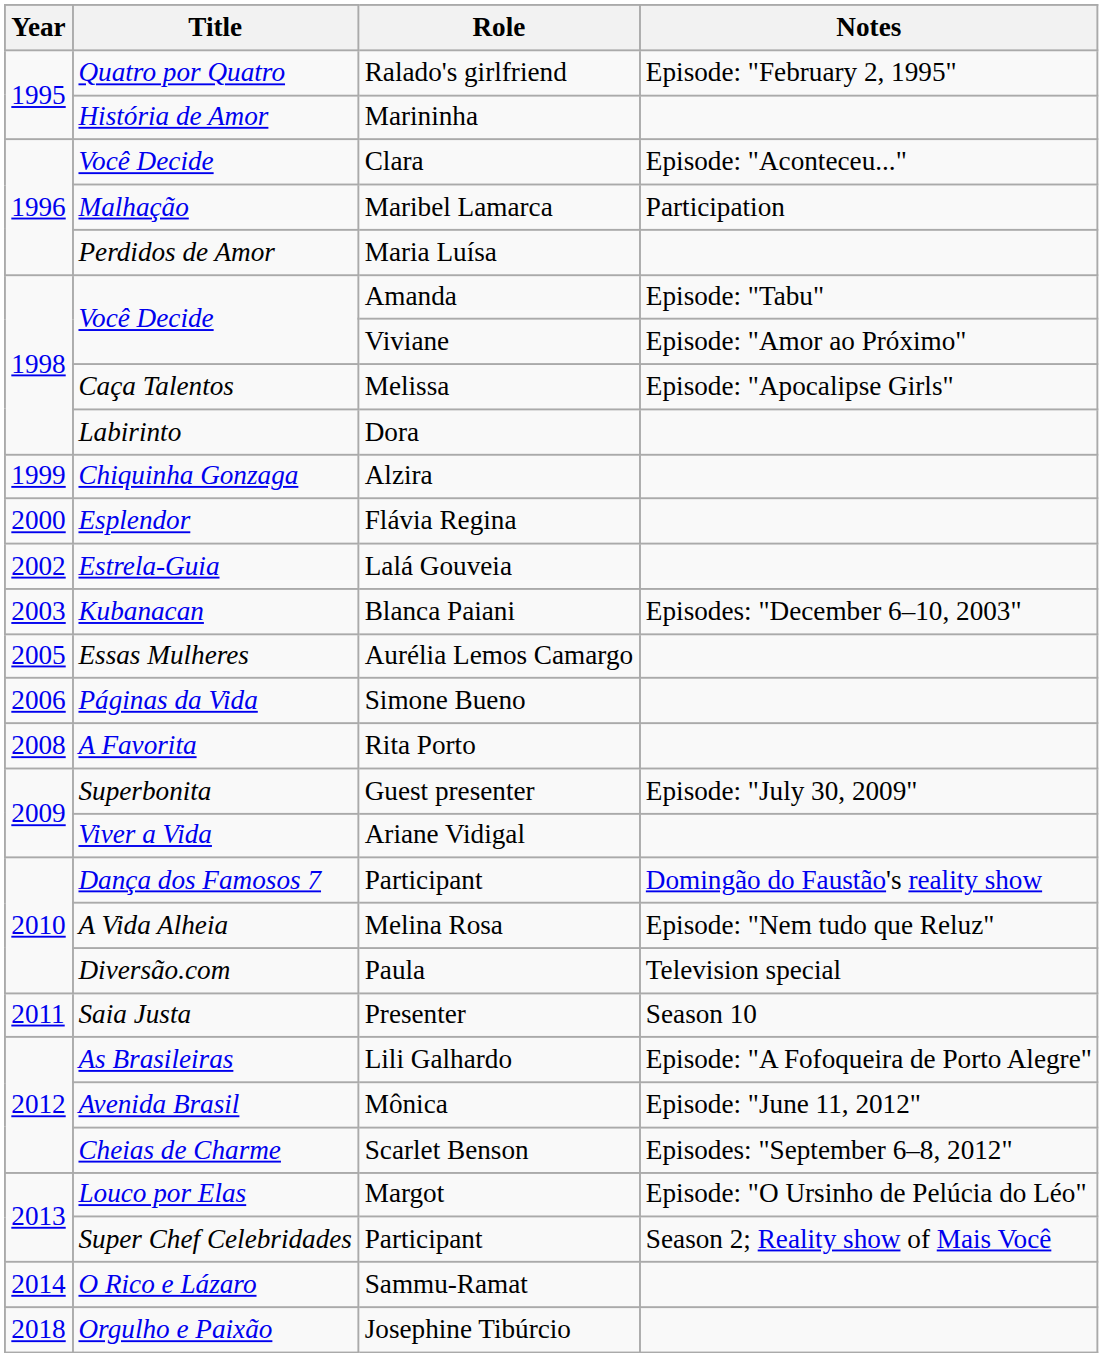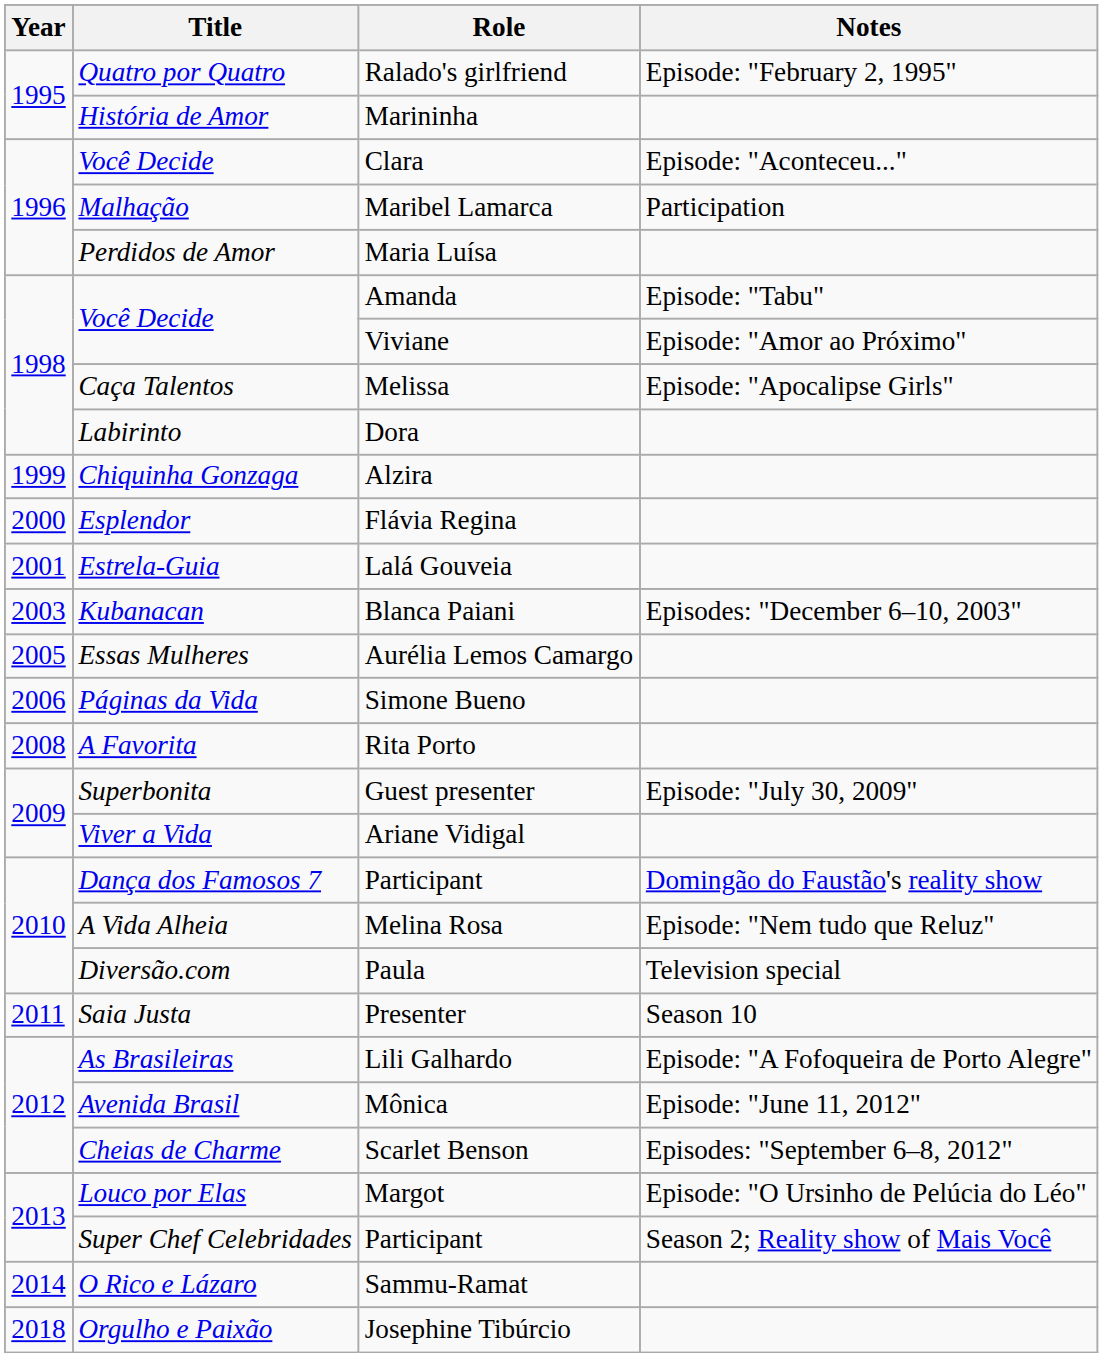 <table class="wikitable" style="font-size: 90%;">
 <tr>
 <th>Year</th>
 <th>Title</th>
 <th>Role</th>
 <th>Notes</th>
 </tr>
 <tr>
 <td rowspan="2"><a href='#'>1995</a></td>
 <td><em><a href='#'>Quatro por Quatro</a></em></td>
 <td>Ralado's girlfriend</td>
 <td>Episode: "February 2, 1995"</td>
 </tr>
 <tr>
 <td><em><a href='#'>História de Amor</a></em></td>
 <td>Marininha</td>
 <td></td>
 </tr>
 <tr>
 <td rowspan="3"><a href='#'>1996</a></td>
 <td><em><a href='#'>Você Decide</a></em></td>
 <td>Clara</td>
 <td>Episode: "Aconteceu..."</td>
 </tr>
 <tr>
 <td><em><a href='#'>Malhação</a></em></td>
 <td>Maribel Lamarca</td>
 <td>Participation</td>
 </tr>
 <tr>
 <td><em>Perdidos de Amor</em></td>
 <td>Maria Luísa</td>
 <td></td>
 </tr>
 <tr>
 <td rowspan="4"><a href='#'>1998</a></td>
 <td rowspan="2"><em><a href='#'>Você Decide</a></em></td>
 <td>Amanda</td>
 <td>Episode: "Tabu"</td>
 </tr>
 <tr>
 <td>Viviane</td>
 <td>Episode: "Amor ao Próximo"</td>
 </tr>
 <tr>
 <td><em>Caça Talentos</em></td>
 <td>Melissa</td>
 <td>Episode: "Apocalipse Girls"</td>
 </tr>
 <tr>
 <td><em>Labirinto</em></td>
 <td>Dora</td>
 <td></td>
 </tr>
 <tr>
 <td><a href='#'>1999</a></td>
 <td><em><a href='#'>Chiquinha Gonzaga</a></em></td>
 <td>Alzira</td>
 <td></td>
 </tr>
 <tr>
 <td><a href='#'>2000</a></td>
 <td><em><a href='#'>Esplendor</a></em></td>
 <td>Flávia Regina</td>
 <td></td>
 </tr>
 <tr>
-<td><a href='#'>2002</a></td>
+<td><a href='#'>2001</a></td>
 <td><em><a href='#'>Estrela-Guia</a></em></td>
 <td>Lalá Gouveia</td>
 <td></td>
 </tr>
 <tr>
 <td><a href='#'>2003</a></td>
 <td><em><a href='#'>Kubanacan</a></em></td>
 <td>Blanca Paiani</td>
 <td>Episodes: "December 6–10, 2003"</td>
 </tr>
 <tr>
 <td><a href='#'>2005</a></td>
 <td><em>Essas Mulheres</em></td>
 <td>Aurélia Lemos Camargo</td>
 <td></td>
 </tr>
 <tr>
 <td><a href='#'>2006</a></td>
 <td><em><a href='#'>Páginas da Vida</a></em></td>
 <td>Simone Bueno</td>
 <td></td>
 </tr>
 <tr>
 <td><a href='#'>2008</a></td>
 <td><em><a href='#'>A Favorita</a></em></td>
 <td>Rita Porto</td>
 <td></td>
 </tr>
 <tr>
 <td rowspan="2"><a href='#'>2009</a></td>
 <td><em>Superbonita</em></td>
 <td>Guest presenter</td>
 <td>Episode: "July 30, 2009"</td>
 </tr>
 <tr>
 <td><em><a href='#'>Viver a Vida</a></em></td>
 <td>Ariane Vidigal</td>
 <td></td>
 </tr>
 <tr>
 <td rowspan="3"><a href='#'>2010</a></td>
 <td><em><a href='#'>Dança dos Famosos 7</a></em></td>
 <td>Participant</td>
 <td><a href='#'>Domingão do Faustão</a>'s <a href='#'>reality show</a></td>
 </tr>
 <tr>
 <td><em>A Vida Alheia</em></td>
 <td>Melina Rosa</td>
 <td>Episode: "Nem tudo que Reluz"</td>
 </tr>
 <tr>
 <td><em>Diversão.com</em></td>
 <td>Paula</td>
 <td>Television special</td>
 </tr>
 <tr>
 <td><a href='#'>2011</a></td>
 <td><em>Saia Justa</em></td>
 <td>Presenter</td>
 <td>Season 10</td>
 </tr>
 <tr>
 <td rowspan="3"><a href='#'>2012</a></td>
 <td><em><a href='#'>As Brasileiras</a></em></td>
 <td>Lili Galhardo</td>
 <td>Episode: "A Fofoqueira de Porto Alegre"</td>
 </tr>
 <tr>
 <td><em><a href='#'>Avenida Brasil</a></em></td>
 <td>Mônica</td>
 <td>Episode: "June 11, 2012"</td>
 </tr>
 <tr>
 <td><em><a href='#'>Cheias de Charme</a></em></td>
 <td>Scarlet Benson</td>
 <td>Episodes: "September 6–8, 2012"</td>
 </tr>
 <tr>
 <td rowspan="2"><a href='#'>2013</a></td>
 <td><em><a href='#'>Louco por Elas</a></em></td>
 <td>Margot</td>
 <td>Episode: "O Ursinho de Pelúcia do Léo"</td>
 </tr>
 <tr>
 <td><em>Super Chef Celebridades</em></td>
 <td>Participant</td>
 <td>Season 2; <a href='#'>Reality show</a> of <a href='#'>Mais Você</a></td>
 </tr>
 <tr>
 <td><a href='#'>2014</a></td>
 <td><em><a href='#'>O Rico e Lázaro</a></em></td>
 <td>Sammu-Ramat</td>
 <td></td>
 </tr>
 <tr>
 <td><a href='#'>2018</a></td>
 <td><em><a href='#'>Orgulho e Paixão</a></em></td>
 <td>Josephine Tibúrcio</td>
 <td></td>
 </tr>
 </table>
